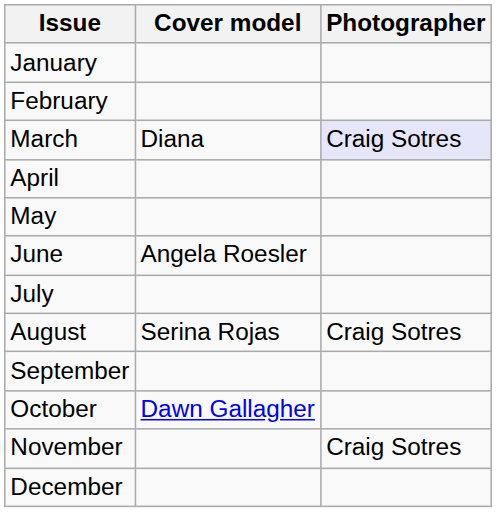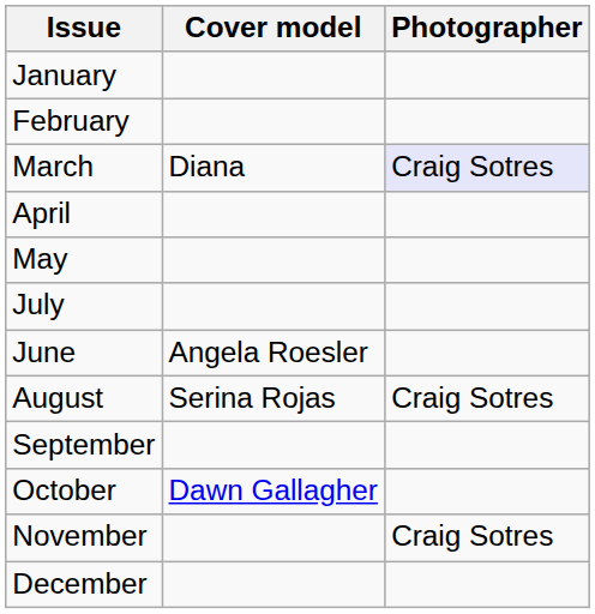 <table class="wikitable">
 <tr>
 <th>Issue</th>
 <th>Cover model</th>
 <th>Photographer</th>
 </tr>
 <tr>
 <td>January</td>
 <td></td>
 <td></td>
 </tr>
 <tr>
 <td>February</td>
 <td></td>
 <td></td>
 </tr>
 <tr>
 <td>March</td>
 <td>Diana</td>
 <td style="background: lavender;">Craig Sotres</td>
 </tr>
 <tr>
 <td>April</td>
 <td></td>
 <td></td>
 </tr>
 <tr>
 <td>May</td>
 <td></td>
 <td></td>
 </tr>
 <tr>
-<td>June</td>
-<td>Angela Roesler</td>
+<td>July</td>
+<td></td>
 <td></td>
 </tr>
 <tr>
-<td>July</td>
-<td></td>
+<td>June</td>
+<td>Angela Roesler</td>
 <td></td>
 </tr>
 <tr>
 <td>August</td>
 <td>Serina Rojas</td>
 <td>Craig Sotres</td>
 </tr>
 <tr>
 <td>September</td>
 <td></td>
 <td></td>
 </tr>
 <tr>
 <td>October</td>
 <td><a href='#'>Dawn Gallagher</a></td>
 <td></td>
 </tr>
 <tr>
 <td>November</td>
 <td></td>
 <td>Craig Sotres</td>
 </tr>
 <tr>
 <td>December</td>
 <td></td>
 <td></td>
 </tr>
 </table>
